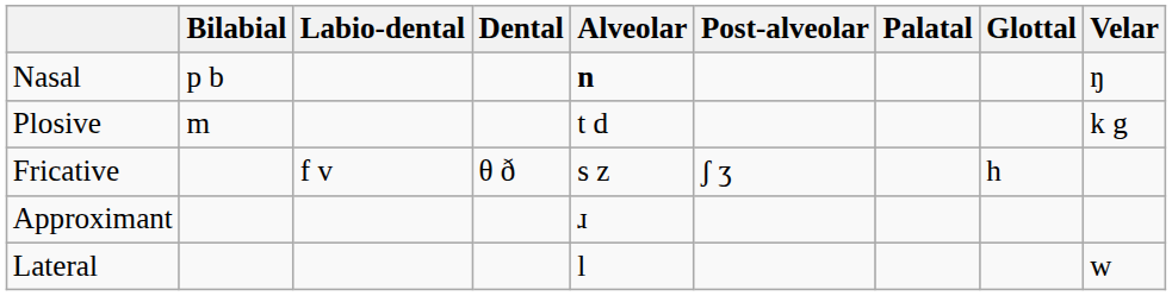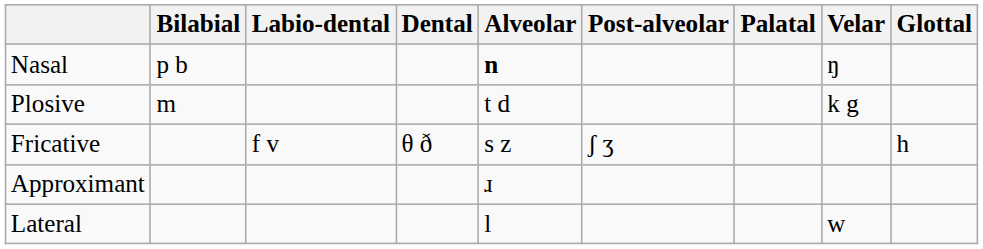 <table class="wikitable" style="margin: 10px auto;">
 <tr>
 <th></th>
 <th>Bilabial</th>
 <th>Labio-dental</th>
 <th>Dental</th>
 <th>Alveolar</th>
 <th>Post-alveolar</th>
 <th>Palatal</th>
+<th>Velar</th>
 <th>Glottal</th>
-<th>Velar</th>
 </tr>
 <tr>
 <td>Nasal</td>
 <td>p b</td>
 <td></td>
 <td></td>
 <td><strong>n</strong></td>
 <td></td>
 <td></td>
+<td>ŋ</td>
 <td></td>
-<td>ŋ</td>
 </tr>
 <tr>
 <td>Plosive</td>
 <td>m</td>
 <td></td>
 <td></td>
 <td>t d</td>
 <td></td>
 <td></td>
+<td>k g</td>
 <td></td>
-<td>k g</td>
 </tr>
 <tr>
 <td>Fricative</td>
 <td></td>
 <td>f v</td>
 <td>θ ð</td>
 <td>s z</td>
 <td>ʃ ʒ</td>
 <td></td>
+<td></td>
 <td>h</td>
-<td></td>
 </tr>
 <tr>
 <td>Approximant</td>
 <td></td>
 <td></td>
 <td></td>
 <td>ɹ</td>
 <td></td>
 <td></td>
 <td></td>
 <td></td>
 </tr>
 <tr>
 <td>Lateral</td>
 <td></td>
 <td></td>
 <td></td>
 <td>l</td>
 <td></td>
 <td></td>
+<td>w</td>
 <td></td>
-<td>w</td>
 </tr>
 </table>
